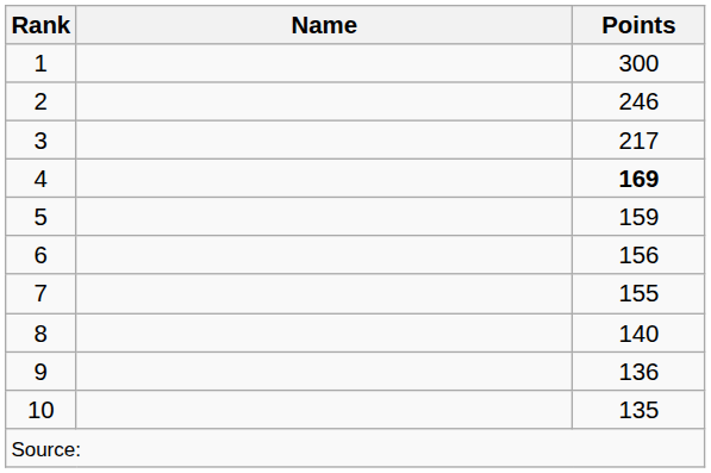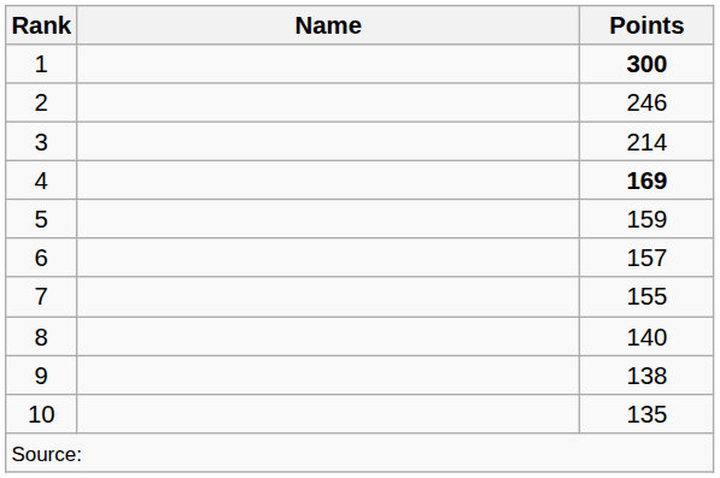 <table class="wikitable" style="font-size:95%;">
 <tr>
 <th>Rank</th>
 <th style="width: 20em">Name</th>
 <th style="width: 5em">Points</th>
 </tr>
 <tr>
 <td align="center">1</td>
 <td></td>
-<td align="center">300</td>
+<td align="center"><strong>300</strong></td>
 </tr>
 <tr>
 <td align="center">2</td>
 <td></td>
 <td align="center">246</td>
 </tr>
 <tr>
 <td align="center">3</td>
 <td></td>
-<td align="center">217</td>
+<td align="center">214</td>
 </tr>
 <tr>
 <td align="center">4</td>
 <td></td>
 <td align="center"><strong>169</strong></td>
 </tr>
 <tr>
 <td align="center">5</td>
 <td></td>
 <td align="center">159</td>
 </tr>
 <tr>
 <td align="center">6</td>
 <td></td>
-<td align="center">156</td>
+<td align="center">157</td>
 </tr>
 <tr>
 <td align="center">7</td>
 <td></td>
 <td align="center">155</td>
 </tr>
 <tr>
 <td align="center">8</td>
 <td></td>
 <td align="center">140</td>
 </tr>
 <tr>
 <td align="center">9</td>
 <td></td>
-<td align="center">136</td>
+<td align="center">138</td>
 </tr>
 <tr>
 <td align="center">10</td>
 <td></td>
 <td align="center">135</td>
 </tr>
 <tr>
 <td colspan="3"><small>Source:</small></td>
 </tr>
 </table>
